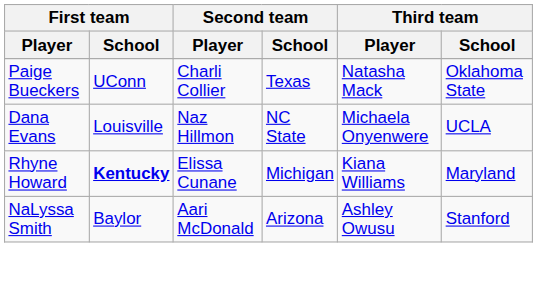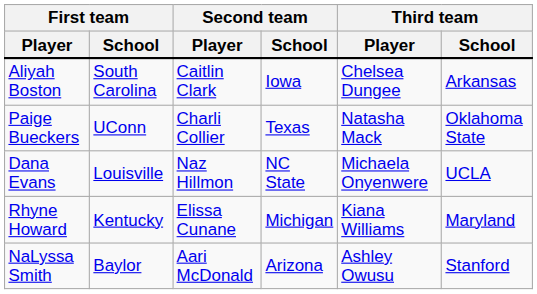 <table class="wikitable" style="width:80%;">
 <tr>
 <th colspan=2>First team</th>
 <th colspan=2>Second team</th>
 <th colspan=2>Third team</th>
 </tr>
 <tr>
 <th>Player</th>
 <th>School</th>
 <th>Player</th>
 <th>School</th>
 <th>Player</th>
 <th>School</th>
 </tr>
 <tr>
+</tr>
+<tr style = "border-top:2px solid black;">
+<td><a href='#'>Aliyah Boston</a></td>
+<td><a href='#'>South Carolina</a></td>
+<td><a href='#'>Caitlin Clark</a></td>
+<td><a href='#'>Iowa</a></td>
+<td><a href='#'>Chelsea Dungee</a></td>
+<td><a href='#'>Arkansas</a></td>
 </tr>
 <tr>
 <td><a href='#'>Paige Bueckers</a></td>
 <td><a href='#'>UConn</a></td>
 <td><a href='#'>Charli Collier</a></td>
 <td><a href='#'>Texas</a></td>
 <td><a href='#'>Natasha Mack</a></td>
 <td><a href='#'>Oklahoma State</a></td>
 </tr>
 <tr>
 <td><a href='#'>Dana Evans</a></td>
 <td><a href='#'>Louisville</a></td>
 <td><a href='#'>Naz Hillmon</a></td>
 <td><a href='#'>NC State</a></td>
 <td><a href='#'>Michaela Onyenwere</a></td>
 <td><a href='#'>UCLA</a></td>
 </tr>
 <tr>
 <td><a href='#'>Rhyne Howard</a></td>
-<td><strong><a href='#'>Kentucky</a></strong></td>
+<td><a href='#'>Kentucky</a></td>
 <td><a href='#'>Elissa Cunane</a></td>
 <td><a href='#'>Michigan</a></td>
 <td><a href='#'>Kiana Williams</a></td>
 <td><a href='#'>Maryland</a></td>
 </tr>
 <tr>
 <td><a href='#'>NaLyssa Smith</a></td>
 <td><a href='#'>Baylor</a></td>
 <td><a href='#'>Aari McDonald</a></td>
 <td><a href='#'>Arizona</a></td>
 <td><a href='#'>Ashley Owusu</a></td>
 <td><a href='#'>Stanford</a></td>
 </tr>
 </table>
